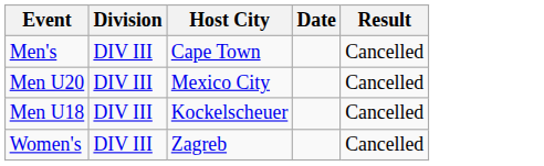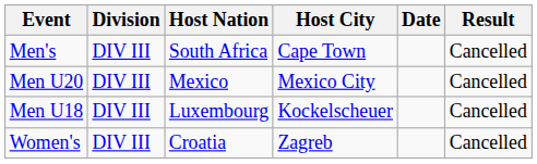 <table class="wikitable">
 <tr>
 <th>Event</th>
 <th>Division</th>
+<th>Host Nation</th>
 <th>Host City</th>
 <th>Date</th>
 <th>Result</th>
 </tr>
 <tr>
 <td><a href='#'>Men's</a></td>
 <td><a href='#'>DIV III</a></td>
+<td> <a href='#'>South Africa</a></td>
 <td><a href='#'>Cape Town</a></td>
 <td></td>
 <td>Cancelled</td>
 </tr>
 <tr>
 <td><a href='#'>Men U20</a></td>
 <td><a href='#'>DIV III</a></td>
+<td> <a href='#'>Mexico</a></td>
 <td><a href='#'>Mexico City</a></td>
 <td></td>
 <td>Cancelled</td>
 </tr>
 <tr>
 <td><a href='#'>Men U18</a></td>
 <td><a href='#'>DIV III</a></td>
+<td> <a href='#'>Luxembourg</a></td>
 <td><a href='#'>Kockelscheuer</a></td>
 <td></td>
 <td>Cancelled</td>
 </tr>
 <tr>
 <td><a href='#'>Women's</a></td>
 <td><a href='#'>DIV III</a></td>
+<td> <a href='#'>Croatia</a></td>
 <td><a href='#'>Zagreb</a></td>
 <td></td>
 <td>Cancelled</td>
 </tr>
 </table>
